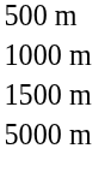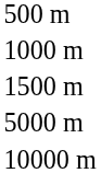 <table>
 <tr>
 <td>500 m<br></td>
 <td></td>
 <td></td>
 <td></td>
 </tr>
 <tr>
 <td>1000 m<br></td>
 <td></td>
 <td></td>
 <td></td>
 </tr>
 <tr>
 <td>1500 m<br></td>
 <td></td>
 <td></td>
 <td></td>
 </tr>
 <tr>
 <td>5000 m<br></td>
 <td></td>
 <td></td>
 <td></td>
 </tr>
+<tr>
+<td>10000 m<br></td>
+<td></td>
+<td></td>
+<td></td>
+</tr>
 </table>
